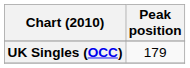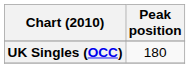 <table class="wikitable plainrowheaders sortable" style="text-align:center">
 <tr>
 <th scope="col">Chart (2010)</th>
 <th scope="col">Peak<br>position</th>
 </tr>
 <tr>
 </tr>
 <tr>
 </tr>
 <tr>
 </tr>
 <tr>
 </tr>
 <tr>
 <th scope="row">UK Singles (<a href='#'>OCC</a>)</th>
-<td>179</td>
+<td>180</td>
 </tr>
 <tr>
 </tr>
 <tr>
 </tr>
 </table>
